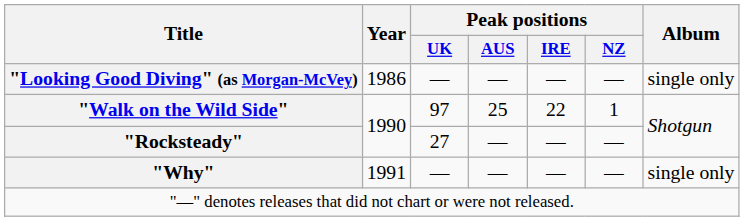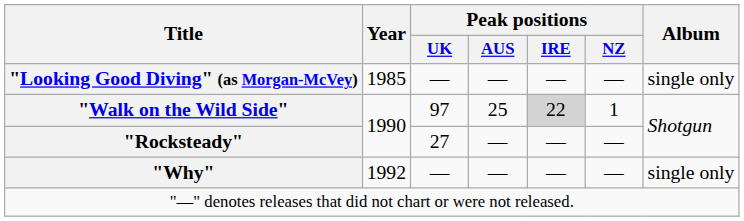 <table class="wikitable plainrowheaders" style="text-align:center;">
 <tr>
 <th rowspan="2">Title</th>
 <th rowspan="2">Year</th>
 <th colspan="4">Peak positions</th>
 <th rowspan="2">Album</th>
 </tr>
 <tr>
 <th scope="col" style="width:3em; font-size:85%"><a href='#'>UK</a><br></th>
 <th scope="col" style="width:3em; font-size:85%"><a href='#'>AUS</a><br></th>
 <th scope="col" style="width:3em; font-size:85%"><a href='#'>IRE</a></th>
 <th scope="col" style="width:3em; font-size:85%"><a href='#'>NZ</a></th>
 </tr>
 <tr>
 <th scope="row">"<a href='#'>Looking Good Diving</a>" <small>(as <a href='#'>Morgan-McVey</a>)</small></th>
-<td>1986</td>
+<td>1985</td>
 <td>—</td>
 <td>—</td>
 <td>—</td>
 <td>—</td>
 <td align="left">single only</td>
 </tr>
 <tr>
 <th scope="row">"<a href='#'>Walk on the Wild Side</a>"</th>
 <td rowspan="2">1990</td>
 <td>97</td>
 <td>25</td>
-<td>22</td>
+<td style="background: lightgrey;">22</td>
 <td>1</td>
 <td align="left" rowspan="2"><em>Shotgun</em></td>
 </tr>
 <tr>
 <th scope="row">"Rocksteady"</th>
 <td>27</td>
 <td>—</td>
 <td>—</td>
 <td>—</td>
 </tr>
 <tr>
 <th scope="row">"Why"</th>
-<td>1991</td>
+<td>1992</td>
 <td>—</td>
 <td>—</td>
 <td>—</td>
 <td>—</td>
 <td align="left">single only</td>
 </tr>
 <tr>
 <td align="center" colspan="12" style="font-size:85%">"—" denotes releases that did not chart or were not released.</td>
 </tr>
 </table>
